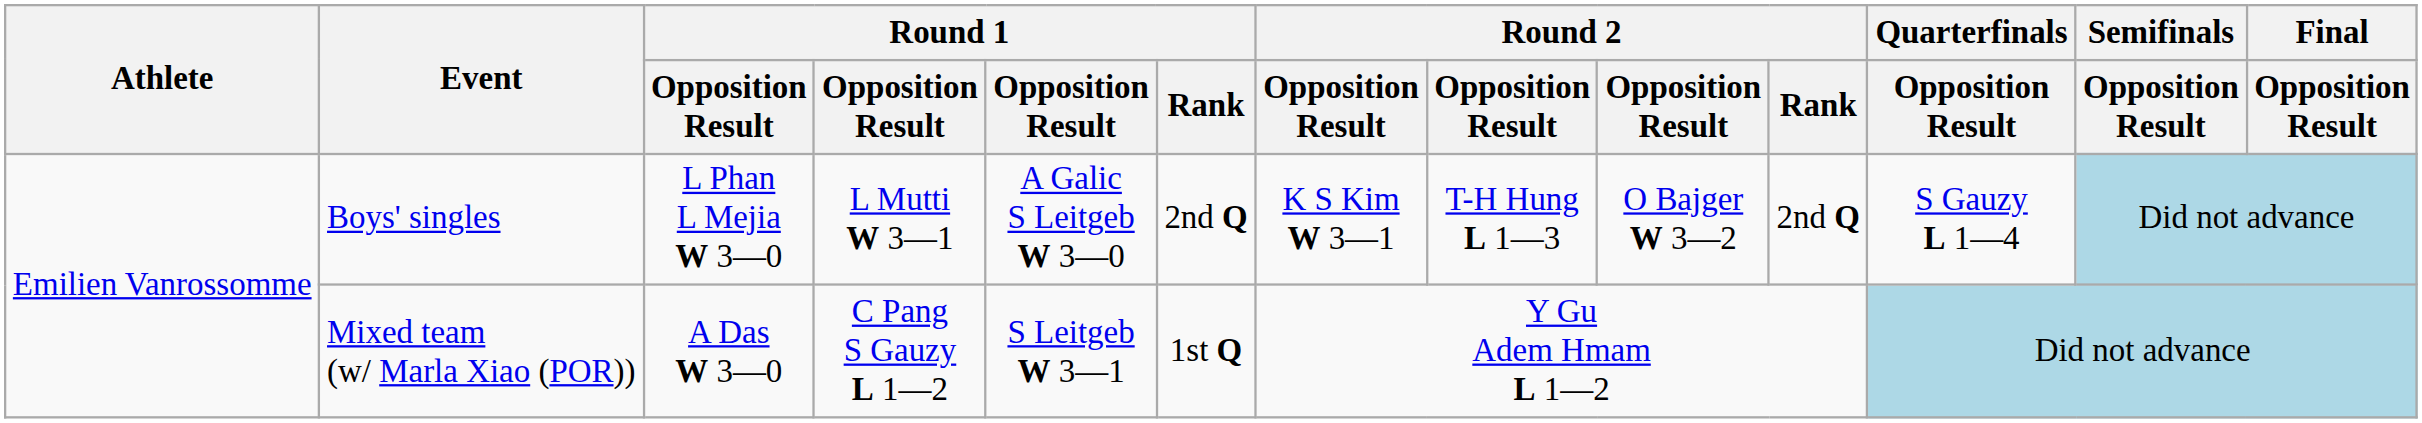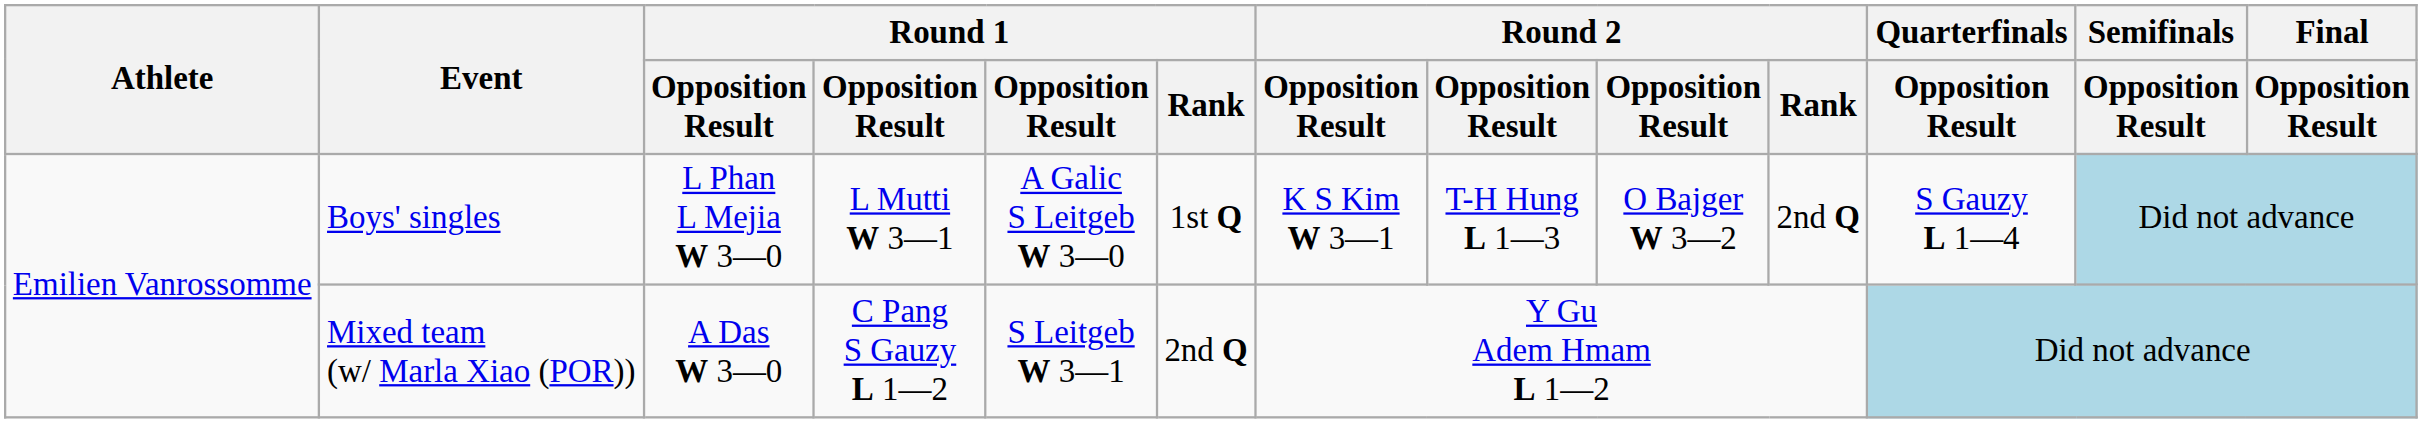 <table class="wikitable" border="1" style="font-size:90%">
 <tr>
 <th rowspan=2>Athlete</th>
 <th rowspan=2>Event</th>
 <th colspan=4>Round 1</th>
 <th colspan=4>Round 2</th>
 <th>Quarterfinals</th>
 <th>Semifinals</th>
 <th>Final</th>
 </tr>
 <tr>
 <th>Opposition<br>Result</th>
 <th>Opposition<br>Result</th>
 <th>Opposition<br>Result</th>
 <th>Rank</th>
 <th>Opposition<br>Result</th>
 <th>Opposition<br>Result</th>
 <th>Opposition<br>Result</th>
 <th>Rank</th>
 <th>Opposition<br>Result</th>
 <th>Opposition<br>Result</th>
 <th>Opposition<br>Result</th>
 </tr>
 <tr>
 <td rowspan="2"><a href='#'>Emilien Vanrossomme</a></td>
 <td><a href='#'>Boys' singles</a></td>
 <td align=center> <a href='#'>L Phan</a><br> <a href='#'>L Mejia</a><br> <strong>W</strong> 3—0</td>
 <td align=center> <a href='#'>L Mutti</a><br> <strong>W</strong> 3—1</td>
 <td align=center> <a href='#'>A Galic</a><br> <a href='#'>S Leitgeb</a><br> <strong>W</strong> 3—0</td>
-<td align=center>2nd <strong>Q</strong></td>
+<td align=center>1st <strong>Q</strong></td>
 <td align=center> <a href='#'>K S Kim</a><br> <strong>W</strong> 3—1</td>
 <td align=center> <a href='#'>T-H Hung</a><br> <strong>L</strong> 1—3</td>
 <td align=center> <a href='#'>O Bajger</a><br> <strong>W</strong> 3—2</td>
 <td align=center>2nd <strong>Q</strong></td>
 <td align=center> <a href='#'>S Gauzy</a><br> <strong>L</strong> 1—4</td>
 <td align=center colspan="2" bgcolor="lightblue">Did not advance</td>
 </tr>
 <tr>
 <td><a href='#'>Mixed team</a><br>(w/ <a href='#'>Marla Xiao</a> (<a href='#'>POR</a>))</td>
 <td align=center> <a href='#'>A Das</a><br> <strong>W</strong> 3—0</td>
 <td align=center> <a href='#'>C Pang</a><br> <a href='#'>S Gauzy</a><br> <strong>L</strong> 1—2</td>
 <td align=center> <a href='#'>S Leitgeb</a><br> <strong>W</strong> 3—1</td>
-<td align=center>1st <strong>Q</strong></td>
+<td align=center>2nd <strong>Q</strong></td>
 <td colspan=4 align=center> <a href='#'>Y Gu</a><br> <a href='#'>Adem Hmam</a><br> <strong>L</strong> 1—2</td>
 <td align=center colspan="3" bgcolor="lightblue">Did not advance</td>
 </tr>
 </table>
